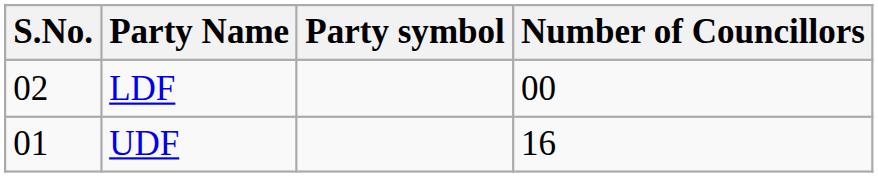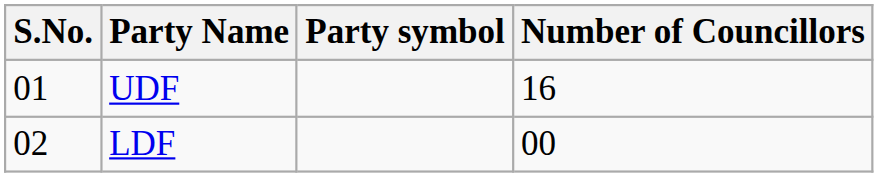 <table class="sortable wikitable">
 <tr>
 <th>S.No.</th>
 <th>Party Name</th>
 <th>Party symbol</th>
 <th>Number of Councillors</th>
 </tr>
 <tr>
+<td>01</td>
+<td><a href='#'>UDF</a></td>
+<td></td>
+<td>16</td>
+</tr>
+<tr>
 <td>02</td>
 <td><a href='#'>LDF</a></td>
 <td></td>
 <td>00</td>
 </tr>
-<tr>
-<td>01</td>
-<td><a href='#'>UDF</a></td>
-<td></td>
-<td>16</td>
-</tr>
 </table>
